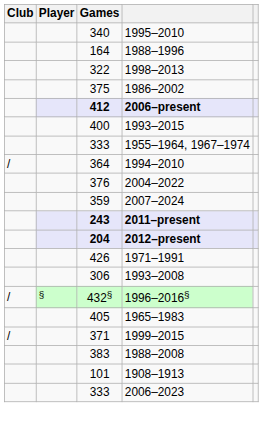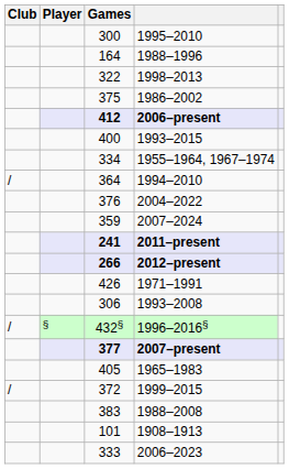 <table class="wikitable sortable">
 <tr>
 <th>Club</th>
 <th>Player</th>
 <th>Games</th>
 <th></th>
 <th class=unsortable></th>
 </tr>
 <tr>
 <td></td>
 <td></td>
-<td align=center>340</td>
+<td align=center>300</td>
 <td>1995–2010</td>
 <td align=center></td>
 </tr>
 <tr>
 <td></td>
 <td></td>
 <td align=center>164</td>
 <td>1988–1996</td>
 <td align=center></td>
 </tr>
 <tr>
 <td></td>
 <td></td>
 <td align=center>322</td>
 <td>1998–2013</td>
 <td align=center></td>
 </tr>
 <tr>
 <td></td>
 <td></td>
 <td align=center>375</td>
 <td>1986–2002</td>
 <td align=center></td>
 </tr>
 <tr>
 <td></td>
 <td bgcolor=E6E6FA><strong></strong></td>
 <td align=center bgcolor=E6E6FA><strong>412</strong></td>
 <td bgcolor=E6E6FA><strong>2006–present</strong></td>
 <td align=center bgcolor=E6E6FA></td>
 </tr>
 <tr>
 <td></td>
 <td></td>
 <td align=center>400</td>
 <td>1993–2015</td>
 <td align=center></td>
 </tr>
 <tr>
 <td></td>
 <td></td>
-<td align=center>333</td>
+<td align=center>334</td>
 <td>1955–1964, 1967–1974</td>
 <td align=center></td>
 </tr>
 <tr>
 <td>/</td>
 <td></td>
 <td align=center>364</td>
 <td>1994–2010</td>
 <td align=center></td>
 </tr>
 <tr>
 <td></td>
 <td></td>
 <td align=center>376</td>
 <td>2004–2022</td>
 <td align=center></td>
 </tr>
 <tr>
 <td></td>
 <td></td>
 <td align=center>359</td>
 <td>2007–2024</td>
 <td align=center></td>
 </tr>
 <tr>
 <td></td>
 <td bgcolor=E6E6FA><strong></strong></td>
-<td align=center bgcolor=E6E6FA><strong>243</strong></td>
+<td align=center bgcolor=E6E6FA><strong>241</strong></td>
 <td bgcolor=E6E6FA><strong>2011–present</strong></td>
 <td align=center bgcolor=E6E6FA></td>
 </tr>
 <tr>
 <td></td>
 <td bgcolor=E6E6FA><strong></strong></td>
-<td align=center bgcolor=E6E6FA><strong>204</strong></td>
+<td align=center bgcolor=E6E6FA><strong>266</strong></td>
 <td bgcolor=E6E6FA><strong>2012–present</strong></td>
 <td align=center bgcolor=E6E6FA></td>
 </tr>
 <tr>
 <td></td>
 <td></td>
 <td align=center>426</td>
 <td>1971–1991</td>
 <td align=center></td>
 </tr>
 <tr>
 <td></td>
 <td></td>
 <td align=center>306</td>
 <td>1993–2008</td>
 <td align=center></td>
 </tr>
 <tr>
 <td>/</td>
 <td bgcolor=CCFFCC><sup>§</sup></td>
 <td align=center bgcolor=CCFFCC>432<sup>§</sup></td>
 <td bgcolor=CCFFCC>1996–2016<sup>§</sup></td>
 <td align=center></td>
 </tr>
 <tr>
 <td></td>
+<td bgcolor=E6E6FA><strong></strong></td>
+<td align=center bgcolor=E6E6FA><strong>377</strong></td>
+<td bgcolor=E6E6FA><strong>2007–present</strong></td>
+<td align=center bgcolor=E6E6FA></td>
+</tr>
+<tr>
+<td></td>
 <td></td>
 <td align=center>405</td>
 <td>1965–1983</td>
 <td align=center></td>
 </tr>
 <tr>
 <td>/</td>
 <td></td>
-<td align=center>371</td>
+<td align=center>372</td>
 <td>1999–2015</td>
 <td align=center></td>
 </tr>
 <tr>
 <td></td>
 <td></td>
 <td align=center>383</td>
 <td>1988–2008</td>
 <td align=center></td>
 </tr>
 <tr>
 <td></td>
 <td></td>
 <td align=center>101</td>
 <td>1908–1913</td>
 <td align=center></td>
 </tr>
 <tr>
 <td></td>
 <td></td>
 <td align=center>333</td>
 <td>2006–2023</td>
 <td align=center></td>
 </tr>
 </table>
